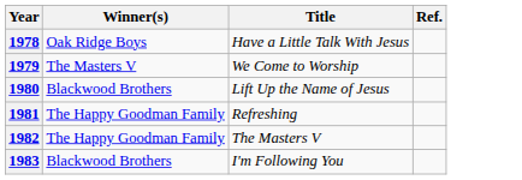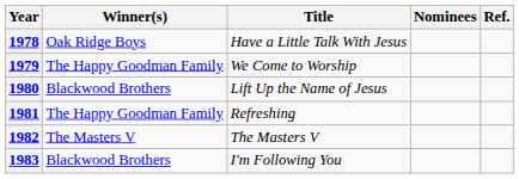 <table class="wikitable sortable">
 <tr>
 <th scope="col">Year</th>
 <th scope="col">Winner(s)</th>
 <th scope="col">Title</th>
+<th scope="col" class="unsortable">Nominees</th>
 <th scope="col" class="unsortable">Ref.</th>
 </tr>
 <tr>
 <th scope="row" align="center"><a href='#'>1978</a></th>
 <td><a href='#'>Oak Ridge Boys</a></td>
 <td><em>Have a Little Talk With Jesus</em></td>
+<td></td>
 <td align="center"></td>
 </tr>
 <tr>
 <th scope="row" align="center"><a href='#'>1979</a></th>
-<td><a href='#'>The Masters V</a></td>
+<td><a href='#'>The Happy Goodman Family</a></td>
 <td><em>We Come to Worship</em></td>
+<td></td>
 <td align="center"></td>
 </tr>
 <tr>
 <th scope="row" align="center"><a href='#'>1980</a></th>
 <td><a href='#'>Blackwood Brothers</a></td>
 <td><em>Lift Up the Name of Jesus</em></td>
+<td></td>
 <td align="center"></td>
 </tr>
 <tr>
 <th scope="row" align="center"><a href='#'>1981</a></th>
 <td><a href='#'>The Happy Goodman Family</a></td>
 <td><em>Refreshing</em></td>
+<td></td>
 <td align="center"></td>
 </tr>
 <tr>
 <th scope="row" align="center"><a href='#'>1982</a></th>
-<td><a href='#'>The Happy Goodman Family</a></td>
+<td><a href='#'>The Masters V</a></td>
 <td><em>The Masters V</em></td>
+<td></td>
 <td align="center"></td>
 </tr>
 <tr>
 <th scope="row" align="center"><a href='#'>1983</a></th>
 <td><a href='#'>Blackwood Brothers</a></td>
 <td><em>I'm Following You</em></td>
+<td></td>
 <td align="center"></td>
 </tr>
 </table>
